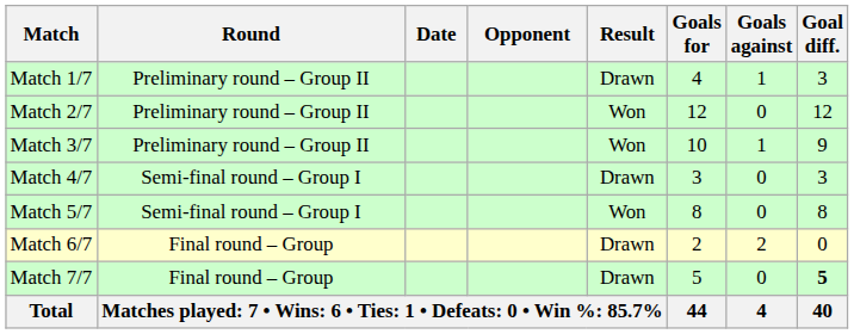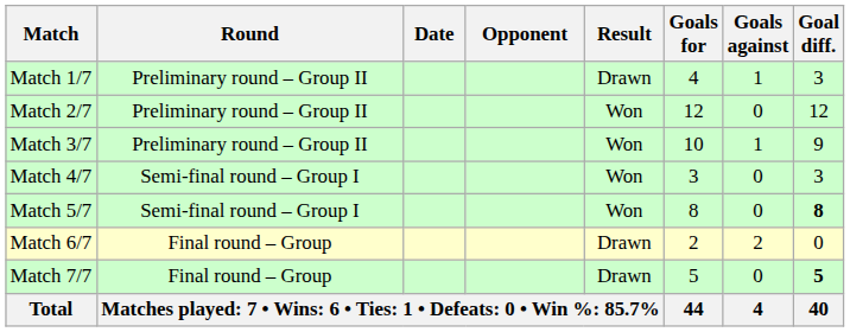 <table class="wikitable sortable" style="text-align: center; font-size: 85%; margin-left: 1em;">
 <tr>
 <th>Match</th>
 <th>Round</th>
 <th>Date</th>
 <th>Opponent</th>
 <th>Result</th>
 <th>Goals<br>for</th>
 <th>Goals<br>against</th>
 <th>Goal<br>diff.</th>
 </tr>
 <tr style="background-color: #ccffcc;">
 <td>Match 1/7</td>
 <td>Preliminary round – Group II</td>
 <td style="text-align: right;"></td>
 <td style="text-align: left;"></td>
 <td>Drawn</td>
 <td>4</td>
 <td>1</td>
 <td>3</td>
 </tr>
 <tr style="background-color: #ccffcc;">
 <td>Match 2/7</td>
 <td>Preliminary round – Group II</td>
 <td style="text-align: right;"></td>
 <td style="text-align: left;"></td>
 <td>Won</td>
 <td>12</td>
 <td>0</td>
 <td>12</td>
 </tr>
 <tr style="background-color: #ccffcc;">
 <td>Match 3/7</td>
 <td>Preliminary round – Group II</td>
 <td style="text-align: right;"></td>
 <td style="text-align: left;"></td>
 <td>Won</td>
 <td>10</td>
 <td>1</td>
 <td>9</td>
 </tr>
 <tr style="background-color: #ccffcc;">
 <td>Match 4/7</td>
 <td>Semi-final round – Group I</td>
 <td style="text-align: right;"></td>
 <td style="text-align: left;"></td>
-<td>Drawn</td>
+<td>Won</td>
 <td>3</td>
 <td>0</td>
 <td>3</td>
 </tr>
 <tr style="background-color: #ccffcc;">
 <td>Match 5/7</td>
 <td>Semi-final round – Group I</td>
 <td style="text-align: right;"></td>
 <td style="text-align: left;"></td>
 <td>Won</td>
 <td>8</td>
 <td>0</td>
-<td>8</td>
+<td><strong>8</strong></td>
 </tr>
 <tr style="background-color: #ffffcc;">
 <td>Match 6/7</td>
 <td>Final round – Group</td>
 <td style="text-align: right;"></td>
 <td style="text-align: left;"></td>
 <td>Drawn</td>
 <td>2</td>
 <td>2</td>
 <td>0</td>
 </tr>
 <tr style="background-color: #ccffcc;">
 <td>Match 7/7</td>
 <td>Final round – Group</td>
 <td style="text-align: right;"></td>
 <td style="text-align: left;"></td>
 <td>Drawn</td>
 <td>5</td>
 <td>0</td>
 <td><strong>5</strong></td>
 </tr>
 <tr>
 <th>Total</th>
 <th colspan="4">Matches played: 7 • Wins: 6 • Ties: 1 • Defeats: 0 • Win %: 85.7%</th>
 <th>44</th>
 <th>4</th>
 <th>40</th>
 </tr>
 </table>
